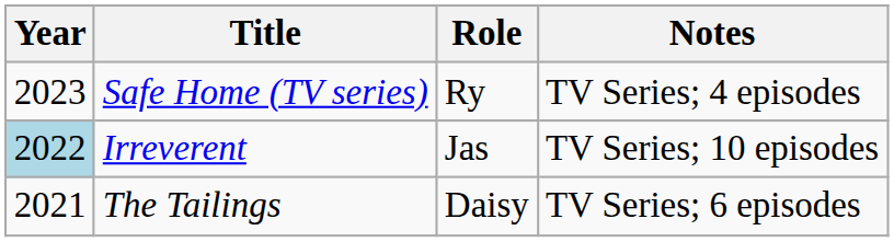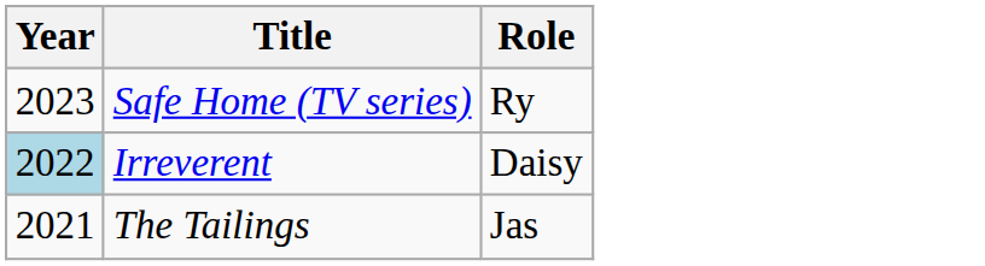 <table class="wikitable sortable">
 <tr>
 <th>Year</th>
 <th>Title</th>
 <th>Role</th>
-<th>Notes</th>
 </tr>
 <tr>
 <td>2023</td>
 <td><em><a href='#'>Safe Home (TV series)</a></em></td>
 <td>Ry</td>
-<td>TV Series; 4 episodes</td>
 </tr>
 <tr>
 <td style="background: lightblue;">2022</td>
 <td><em><a href='#'>Irreverent</a></em></td>
-<td>Jas</td>
-<td>TV Series; 10 episodes</td>
+<td>Daisy</td>
 </tr>
 <tr>
 <td>2021</td>
 <td><em>The Tailings</em></td>
-<td>Daisy</td>
-<td>TV Series; 6 episodes</td>
+<td>Jas</td>
 </tr>
 </table>
